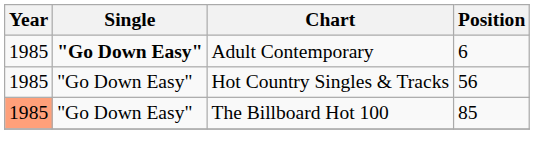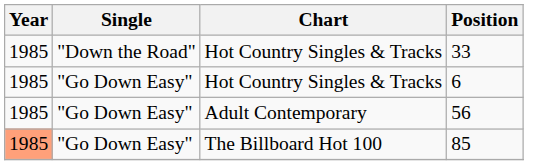 <table class="wikitable">
 <tr>
 <th>Year</th>
 <th>Single</th>
 <th>Chart</th>
 <th>Position</th>
 </tr>
 <tr>
 <td>1985</td>
-<td><strong>"Go Down Easy"</strong></td>
-<td>Adult Contemporary</td>
+<td>"Down the Road"</td>
+<td>Hot Country Singles & Tracks</td>
+<td>33</td>
+</tr>
+<tr>
+<td>1985</td>
+<td>"Go Down Easy"</td>
+<td>Hot Country Singles & Tracks</td>
 <td>6</td>
 </tr>
 <tr>
 <td>1985</td>
 <td>"Go Down Easy"</td>
-<td>Hot Country Singles & Tracks</td>
+<td>Adult Contemporary</td>
 <td>56</td>
 </tr>
 <tr>
 <td style="background: lightsalmon;">1985</td>
 <td>"Go Down Easy"</td>
 <td>The Billboard Hot 100</td>
 <td>85</td>
 </tr>
 <tr>
 </tr>
 </table>
